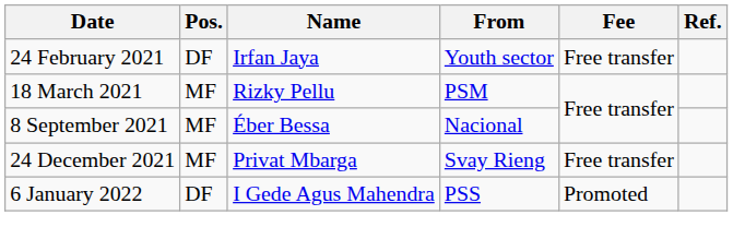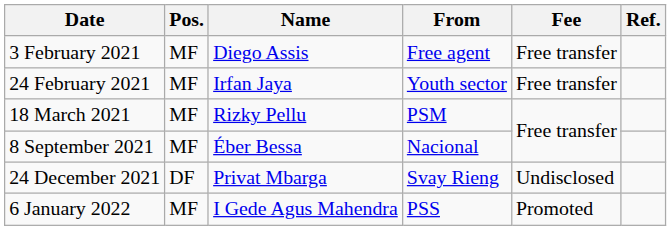 <table class="wikitable">
 <tr>
 <th>Date</th>
 <th>Pos.</th>
 <th>Name</th>
 <th>From</th>
 <th>Fee</th>
 <th>Ref.</th>
 </tr>
 <tr>
+<td>3 February 2021</td>
+<td>MF</td>
+<td> <a href='#'>Diego Assis</a></td>
+<td><a href='#'>Free agent</a></td>
+<td>Free transfer</td>
+<td></td>
+</tr>
+<tr>
 <td>24 February 2021</td>
-<td>DF</td>
+<td>MF</td>
 <td> <a href='#'>Irfan Jaya</a></td>
 <td><a href='#'>Youth sector</a></td>
 <td>Free transfer</td>
 <td></td>
 </tr>
 <tr>
 <td>18 March 2021</td>
 <td>MF</td>
 <td> <a href='#'>Rizky Pellu</a></td>
 <td><a href='#'>PSM</a></td>
 <td rowspan="2">Free transfer</td>
 <td></td>
 </tr>
 <tr>
 <td>8 September 2021</td>
 <td>MF</td>
 <td> <a href='#'>Éber Bessa</a></td>
 <td> <a href='#'>Nacional</a></td>
 <td></td>
 </tr>
 <tr>
 <td>24 December 2021</td>
-<td>MF</td>
+<td>DF</td>
 <td> <a href='#'>Privat Mbarga</a></td>
 <td> <a href='#'>Svay Rieng</a></td>
-<td>Free transfer</td>
+<td>Undisclosed</td>
 <td></td>
 </tr>
 <tr>
 <td>6 January 2022</td>
-<td>DF</td>
+<td>MF</td>
 <td> <a href='#'>I Gede Agus Mahendra</a></td>
 <td><a href='#'>PSS</a></td>
 <td>Promoted</td>
 <td></td>
 </tr>
 </table>
